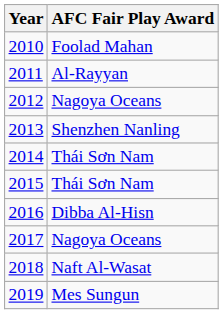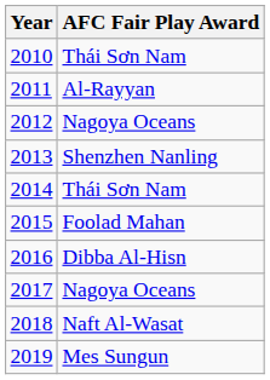 <table class=wikitable>
 <tr>
 <th>Year</th>
 <th>AFC Fair Play Award</th>
 </tr>
 <tr>
 <td><a href='#'>2010</a></td>
-<td> <a href='#'>Foolad Mahan</a></td>
+<td> <a href='#'>Thái Sơn Nam</a></td>
 </tr>
 <tr>
 <td><a href='#'>2011</a></td>
 <td> <a href='#'>Al-Rayyan</a></td>
 </tr>
 <tr>
 <td><a href='#'>2012</a></td>
 <td> <a href='#'>Nagoya Oceans</a></td>
 </tr>
 <tr>
 <td><a href='#'>2013</a></td>
 <td> <a href='#'>Shenzhen Nanling</a></td>
 </tr>
 <tr>
 <td><a href='#'>2014</a></td>
 <td> <a href='#'>Thái Sơn Nam</a></td>
 </tr>
 <tr>
 <td><a href='#'>2015</a></td>
-<td> <a href='#'>Thái Sơn Nam</a></td>
+<td> <a href='#'>Foolad Mahan</a></td>
 </tr>
 <tr>
 <td><a href='#'>2016</a></td>
 <td> <a href='#'>Dibba Al-Hisn</a></td>
 </tr>
 <tr>
 <td><a href='#'>2017</a></td>
 <td> <a href='#'>Nagoya Oceans</a></td>
 </tr>
 <tr>
 <td><a href='#'>2018</a></td>
 <td> <a href='#'>Naft Al-Wasat</a></td>
 </tr>
 <tr>
 <td><a href='#'>2019</a></td>
 <td> <a href='#'>Mes Sungun</a></td>
 </tr>
 </table>
